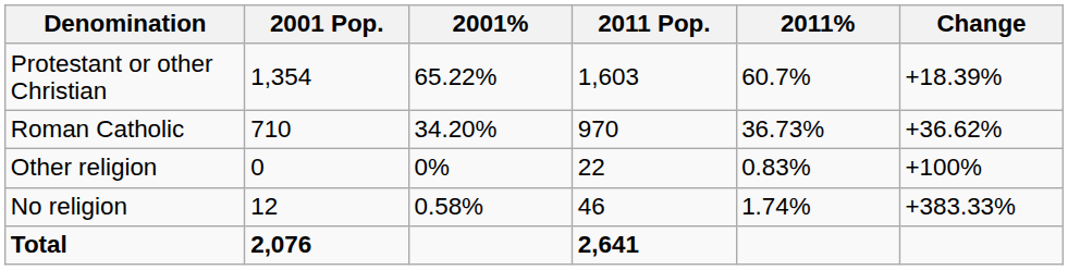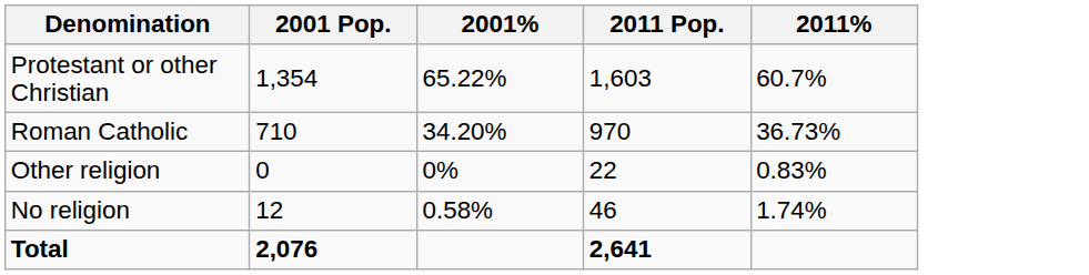 <table class="wikitable" style="border:1px solid darkgray;">
 <tr>
 <th width="150">Denomination</th>
 <th width="100">2001 Pop.</th>
 <th width="100">2001%</th>
 <th width="100">2011 Pop.</th>
 <th width="100">2011%</th>
-<th width="100">Change</th>
 </tr>
 <tr>
 <td>Protestant or other Christian</td>
 <td>1,354</td>
 <td>65.22%</td>
 <td>1,603</td>
 <td>60.7%</td>
-<td>+18.39%</td>
 </tr>
 <tr>
 <td>Roman Catholic</td>
 <td>710</td>
 <td>34.20%</td>
 <td>970</td>
 <td>36.73%</td>
-<td>+36.62%</td>
 </tr>
 <tr>
 <td>Other religion</td>
 <td>0</td>
 <td>0%</td>
 <td>22</td>
 <td>0.83%</td>
-<td>+100%</td>
 </tr>
 <tr>
 <td>No religion</td>
 <td>12</td>
 <td>0.58%</td>
 <td>46</td>
 <td>1.74%</td>
-<td>+383.33%</td>
 </tr>
 <tr>
 <td><strong>Total</strong></td>
 <td><strong>2,076</strong></td>
 <td></td>
 <td><strong>2,641</strong></td>
 <td></td>
-<td></td>
 </tr>
 </table>
